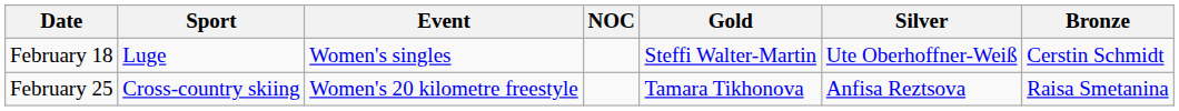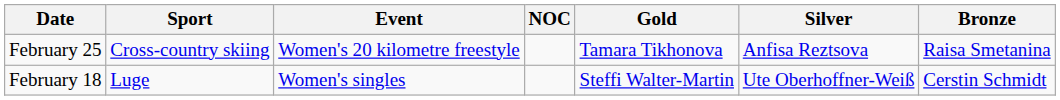 <table class="wikitable">
 <tr>
 <th>Date</th>
 <th>Sport</th>
 <th>Event</th>
 <th>NOC</th>
 <th>Gold</th>
 <th>Silver</th>
 <th>Bronze</th>
 </tr>
 <tr>
+<td>February 25</td>
+<td><a href='#'>Cross-country skiing</a></td>
+<td><a href='#'>Women's 20 kilometre freestyle</a></td>
+<td></td>
+<td><a href='#'>Tamara Tikhonova</a></td>
+<td><a href='#'>Anfisa Reztsova</a></td>
+<td><a href='#'>Raisa Smetanina</a></td>
+</tr>
+<tr>
 <td>February 18</td>
 <td><a href='#'>Luge</a></td>
 <td><a href='#'>Women's singles</a></td>
 <td></td>
 <td><a href='#'>Steffi Walter-Martin</a></td>
 <td><a href='#'>Ute Oberhoffner-Weiß</a></td>
 <td><a href='#'>Cerstin Schmidt</a></td>
 </tr>
-<tr>
-<td>February 25</td>
-<td><a href='#'>Cross-country skiing</a></td>
-<td><a href='#'>Women's 20 kilometre freestyle</a></td>
-<td></td>
-<td><a href='#'>Tamara Tikhonova</a></td>
-<td><a href='#'>Anfisa Reztsova</a></td>
-<td><a href='#'>Raisa Smetanina</a></td>
-</tr>
 </table>
